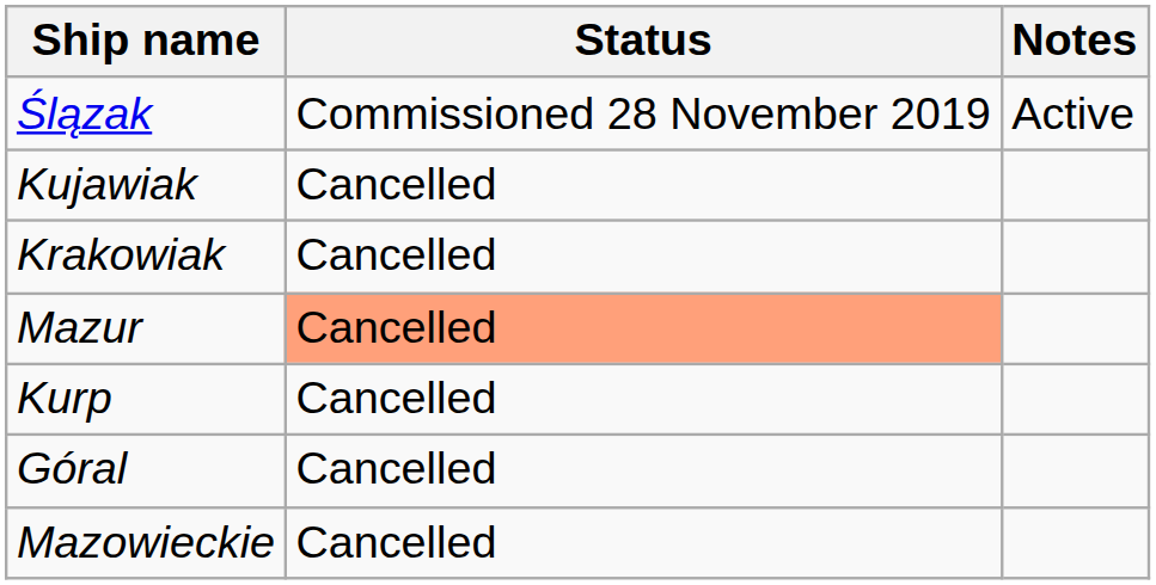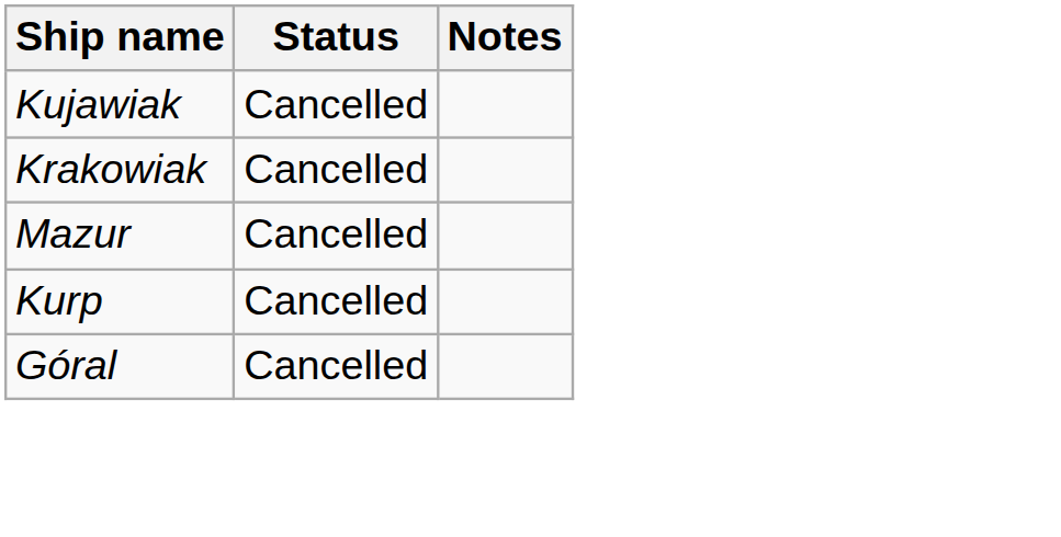 <table class="wikitable">
 <tr>
 <th>Ship name</th>
 <th>Status</th>
 <th>Notes</th>
-</tr>
-<tr>
-<td><a href='#'><em>Ślązak</em></a></td>
-<td>Commissioned 28 November 2019</td>
-<td>Active</td>
 </tr>
 <tr>
 <td><em>Kujawiak</em></td>
 <td>Cancelled</td>
 <td></td>
 </tr>
 <tr>
 <td><em>Krakowiak</em></td>
 <td>Cancelled</td>
 <td></td>
 </tr>
 <tr>
 <td><em>Mazur</em></td>
-<td style="background: lightsalmon;">Cancelled</td>
+<td>Cancelled</td>
 <td></td>
 </tr>
 <tr>
 <td><em>Kurp</em></td>
 <td>Cancelled</td>
 <td></td>
 </tr>
 <tr>
 <td><em>Góral </em></td>
 <td>Cancelled</td>
 <td></td>
 </tr>
-<tr>
-<td><em>Mazowieckie</em></td>
-<td>Cancelled</td>
-<td></td>
-</tr>
 </table>
